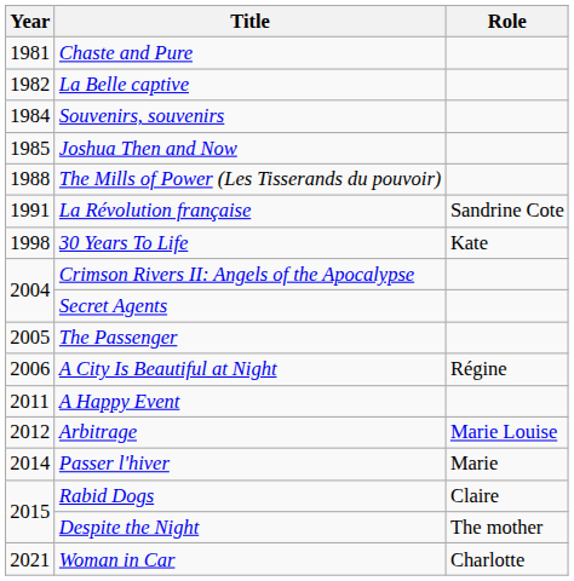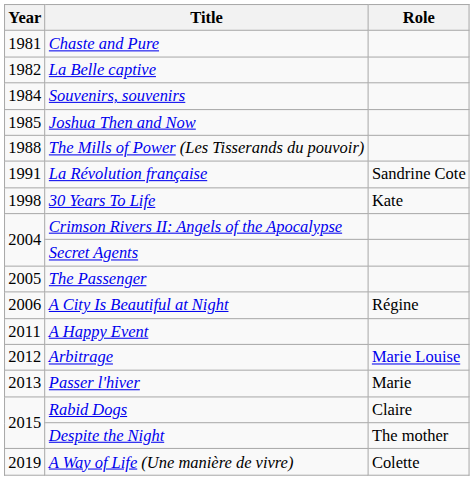 <table class="wikitable">
 <tr>
 <th>Year</th>
 <th>Title</th>
 <th>Role</th>
 </tr>
 <tr>
 <td>1981</td>
 <td><em><a href='#'>Chaste and Pure</a></em></td>
 <td></td>
 </tr>
 <tr>
 <td>1982</td>
 <td><em><a href='#'>La Belle captive</a></em></td>
 <td></td>
 </tr>
 <tr>
 <td>1984</td>
 <td><em><a href='#'>Souvenirs, souvenirs</a></em></td>
 <td></td>
 </tr>
 <tr>
 <td>1985</td>
 <td><em><a href='#'>Joshua Then and Now</a></em></td>
 <td></td>
 </tr>
 <tr>
 <td>1988</td>
 <td data-sort-value="Mills of Power, The"><em><a href='#'>The Mills of Power</a> (Les Tisserands du pouvoir)</em></td>
 <td></td>
 </tr>
 <tr>
 <td>1991</td>
 <td><em><a href='#'>La Révolution française</a></em></td>
 <td>Sandrine Cote</td>
 </tr>
 <tr>
 <td>1998</td>
 <td><em><a href='#'>30 Years To Life</a></em></td>
 <td>Kate</td>
 </tr>
 <tr>
 <td rowspan=2>2004</td>
 <td><em><a href='#'>Crimson Rivers II: Angels of the Apocalypse</a></em></td>
 <td></td>
 </tr>
 <tr>
 <td><em><a href='#'>Secret Agents</a></em></td>
 <td></td>
 </tr>
 <tr>
 <td>2005</td>
 <td data-sort-value="Passenger, The"><em><a href='#'>The Passenger</a></em></td>
 <td></td>
 </tr>
 <tr>
 <td>2006</td>
 <td data-sort-value="City Is Beautiful at Night, A"><em><a href='#'>A City Is Beautiful at Night</a></em></td>
 <td>Régine</td>
 </tr>
 <tr>
 <td>2011</td>
 <td data-sort-value="Happy Event, A"><em><a href='#'>A Happy Event</a></em></td>
 <td></td>
 </tr>
 <tr>
 <td>2012</td>
 <td><em><a href='#'>Arbitrage</a></em></td>
 <td><a href='#'>Marie Louise</a></td>
 </tr>
 <tr>
-<td>2014</td>
+<td>2013</td>
 <td><em><a href='#'>Passer l'hiver</a></em></td>
 <td>Marie</td>
 </tr>
 <tr>
 <td rowspan=2>2015</td>
 <td><em><a href='#'>Rabid Dogs</a></em></td>
 <td>Claire</td>
 </tr>
 <tr>
 <td><em><a href='#'>Despite the Night</a></em></td>
 <td>The mother</td>
 </tr>
 <tr>
-<td>2021</td>
-<td><em><a href='#'>Woman in Car</a></em></td>
-<td>Charlotte</td>
+<td>2019</td>
+<td data-sort-value="Way of Life, A"><em><a href='#'>A Way of Life</a> (Une manière de vivre)</em></td>
+<td>Colette</td>
 </tr>
 </table>
